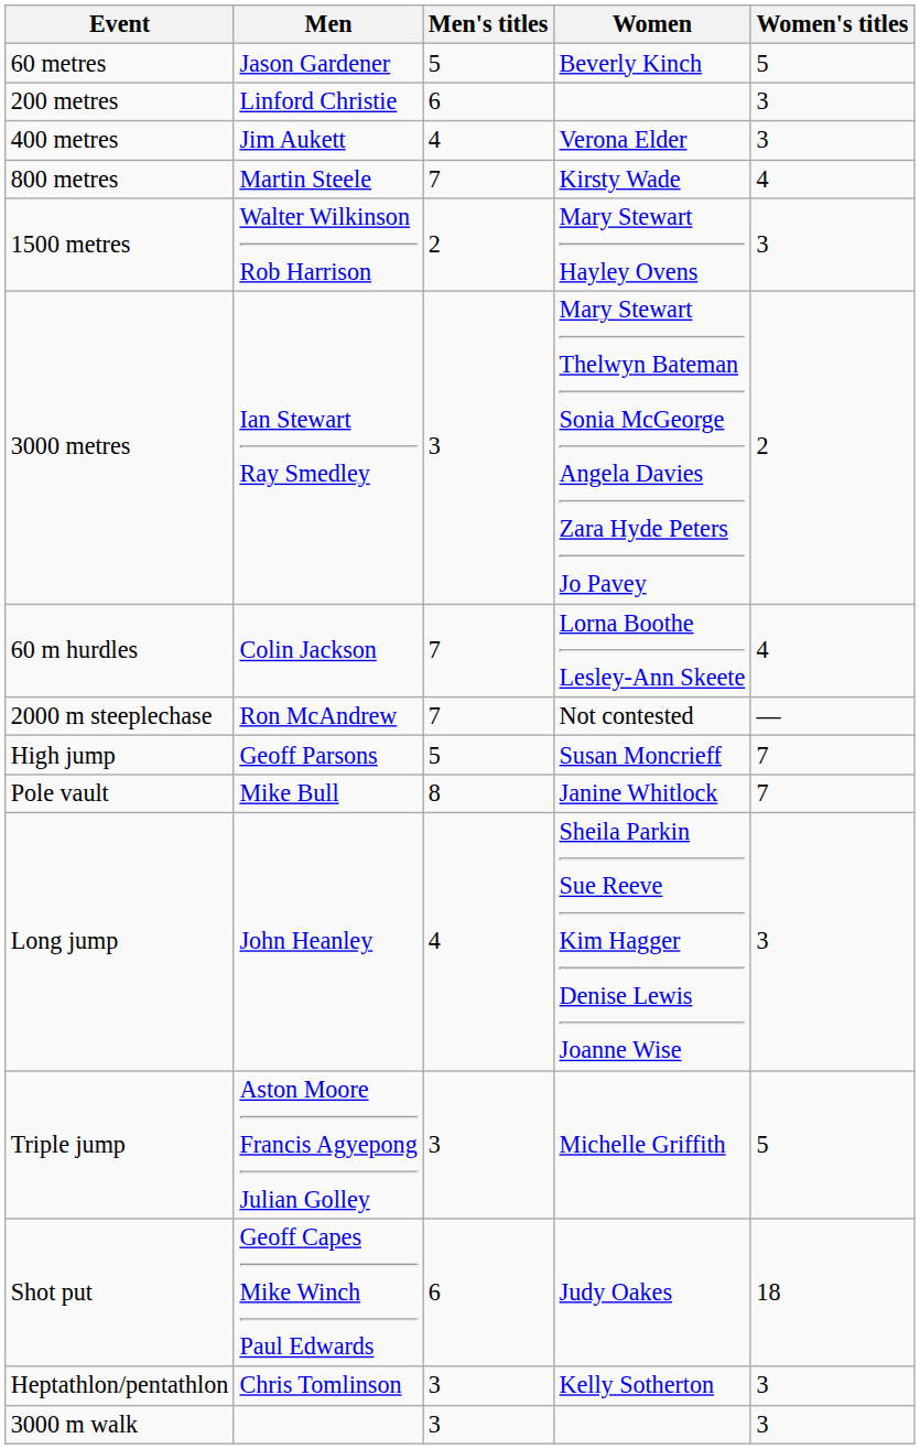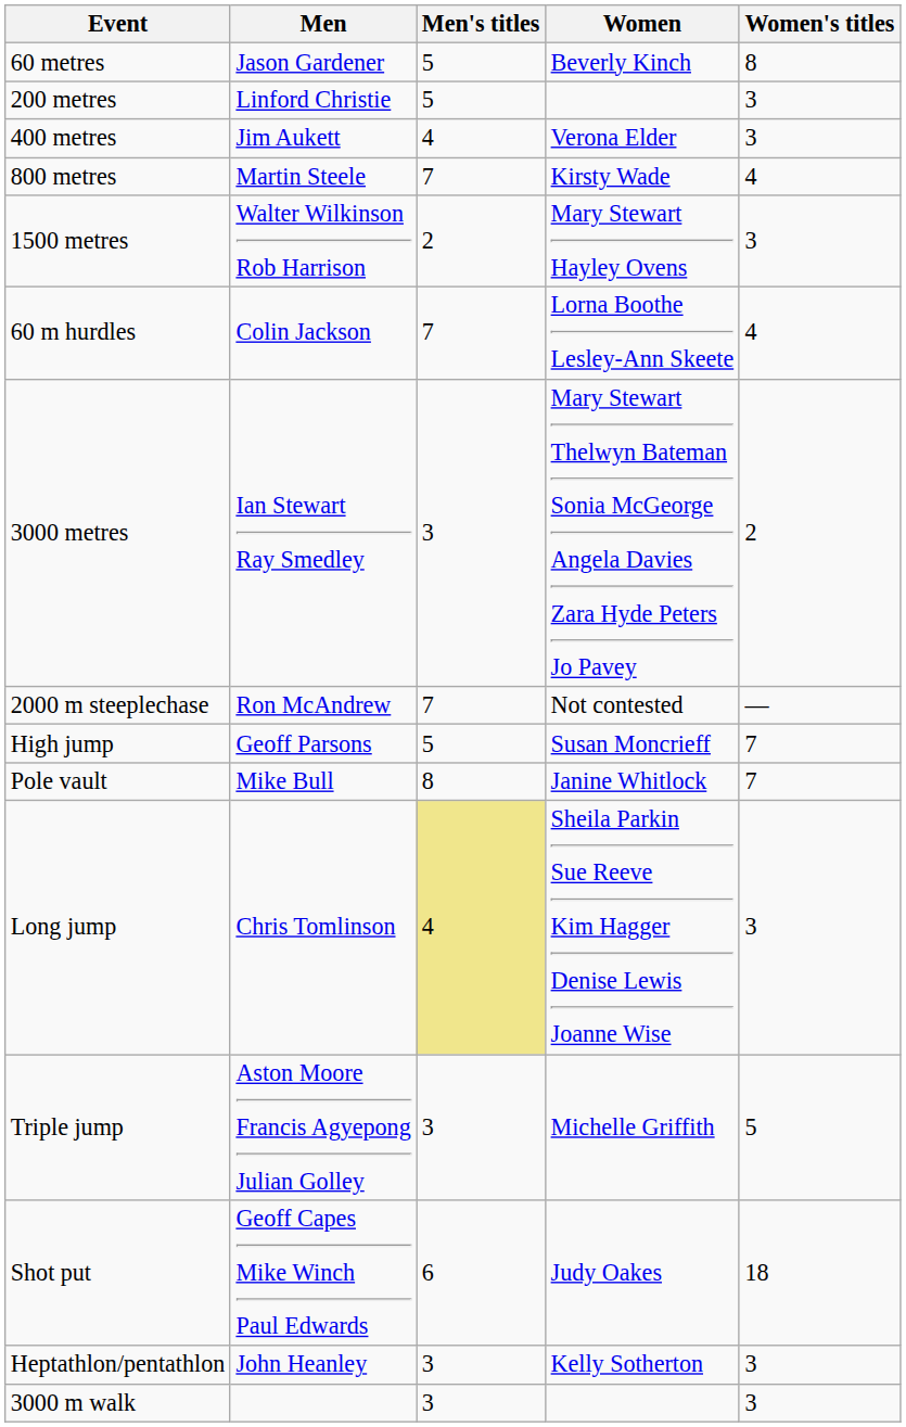 <table class="wikitable sortable">
 <tr>
 <th>Event</th>
 <th>Men</th>
 <th>Men's titles</th>
 <th>Women</th>
 <th>Women's titles</th>
 </tr>
 <tr>
 <td>60 metres</td>
 <td><a href='#'>Jason Gardener</a></td>
 <td>5</td>
 <td><a href='#'>Beverly Kinch</a></td>
-<td>5</td>
+<td>8</td>
 </tr>
 <tr>
 <td>200 metres</td>
 <td><a href='#'>Linford Christie</a></td>
-<td>6</td>
+<td>5</td>
 <td></td>
 <td>3</td>
 </tr>
 <tr>
 <td>400 metres</td>
 <td><a href='#'>Jim Aukett</a></td>
 <td>4</td>
 <td><a href='#'>Verona Elder</a></td>
 <td>3</td>
 </tr>
 <tr>
 <td>800 metres</td>
 <td><a href='#'>Martin Steele</a></td>
 <td>7</td>
 <td><a href='#'>Kirsty Wade</a></td>
 <td>4</td>
 </tr>
 <tr>
 <td>1500 metres</td>
 <td><a href='#'>Walter Wilkinson</a><hr><a href='#'>Rob Harrison</a></td>
 <td>2</td>
 <td><a href='#'>Mary Stewart</a><hr><a href='#'>Hayley Ovens</a></td>
 <td>3</td>
 </tr>
 <tr>
+<td>60 m hurdles</td>
+<td><a href='#'>Colin Jackson</a></td>
+<td>7</td>
+<td><a href='#'>Lorna Boothe</a><hr><a href='#'>Lesley-Ann Skeete</a></td>
+<td>4</td>
+</tr>
+<tr>
 <td>3000 metres</td>
 <td><a href='#'>Ian Stewart</a><hr><a href='#'>Ray Smedley</a></td>
 <td>3</td>
 <td><a href='#'>Mary Stewart</a><hr><a href='#'>Thelwyn Bateman</a><hr><a href='#'>Sonia McGeorge</a><hr><a href='#'>Angela Davies</a><hr><a href='#'>Zara Hyde Peters</a><hr><a href='#'>Jo Pavey</a></td>
 <td>2</td>
-</tr>
-<tr>
-<td>60 m hurdles</td>
-<td><a href='#'>Colin Jackson</a></td>
-<td>7</td>
-<td><a href='#'>Lorna Boothe</a><hr><a href='#'>Lesley-Ann Skeete</a></td>
-<td>4</td>
 </tr>
 <tr>
 <td>2000 m steeplechase</td>
 <td><a href='#'>Ron McAndrew</a></td>
 <td>7</td>
 <td>Not contested</td>
 <td>—</td>
 </tr>
 <tr>
 <td>High jump</td>
 <td><a href='#'>Geoff Parsons</a></td>
 <td>5</td>
 <td><a href='#'>Susan Moncrieff</a></td>
 <td>7</td>
 </tr>
 <tr>
 <td>Pole vault</td>
 <td><a href='#'>Mike Bull</a></td>
 <td>8</td>
 <td><a href='#'>Janine Whitlock</a></td>
 <td>7</td>
 </tr>
 <tr>
 <td>Long jump</td>
-<td><a href='#'>John Heanley</a></td>
-<td>4</td>
+<td><a href='#'>Chris Tomlinson</a></td>
+<td style="background: khaki;">4</td>
 <td><a href='#'>Sheila Parkin</a><hr><a href='#'>Sue Reeve</a><hr><a href='#'>Kim Hagger</a><hr><a href='#'>Denise Lewis</a><hr><a href='#'>Joanne Wise</a></td>
 <td>3</td>
 </tr>
 <tr>
 <td>Triple jump</td>
 <td><a href='#'>Aston Moore</a><hr><a href='#'>Francis Agyepong</a><hr><a href='#'>Julian Golley</a></td>
 <td>3</td>
 <td><a href='#'>Michelle Griffith</a></td>
 <td>5</td>
 </tr>
 <tr>
 <td>Shot put</td>
 <td><a href='#'>Geoff Capes</a><hr><a href='#'>Mike Winch</a><hr><a href='#'>Paul Edwards</a></td>
 <td>6</td>
 <td><a href='#'>Judy Oakes</a></td>
 <td>18</td>
 </tr>
 <tr>
 <td>Heptathlon/pentathlon</td>
-<td><a href='#'>Chris Tomlinson</a></td>
+<td><a href='#'>John Heanley</a></td>
 <td>3</td>
 <td><a href='#'>Kelly Sotherton</a></td>
 <td>3</td>
 </tr>
 <tr>
 <td>3000 m walk</td>
 <td></td>
 <td>3</td>
 <td></td>
 <td>3</td>
 </tr>
 </table>
